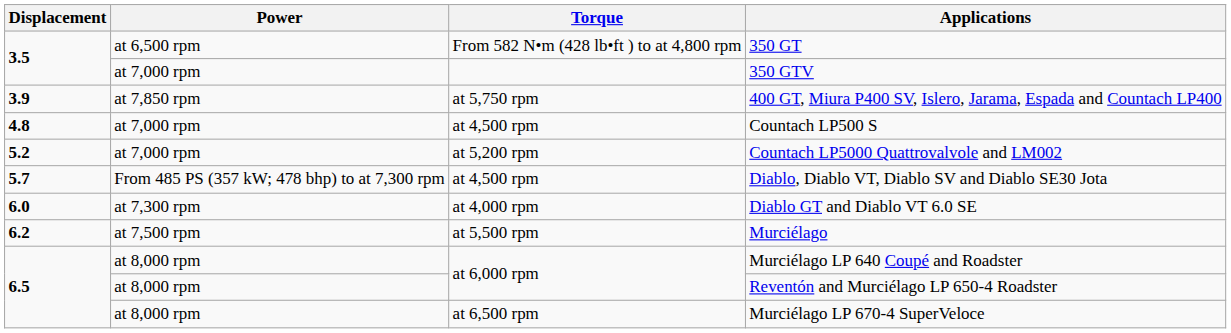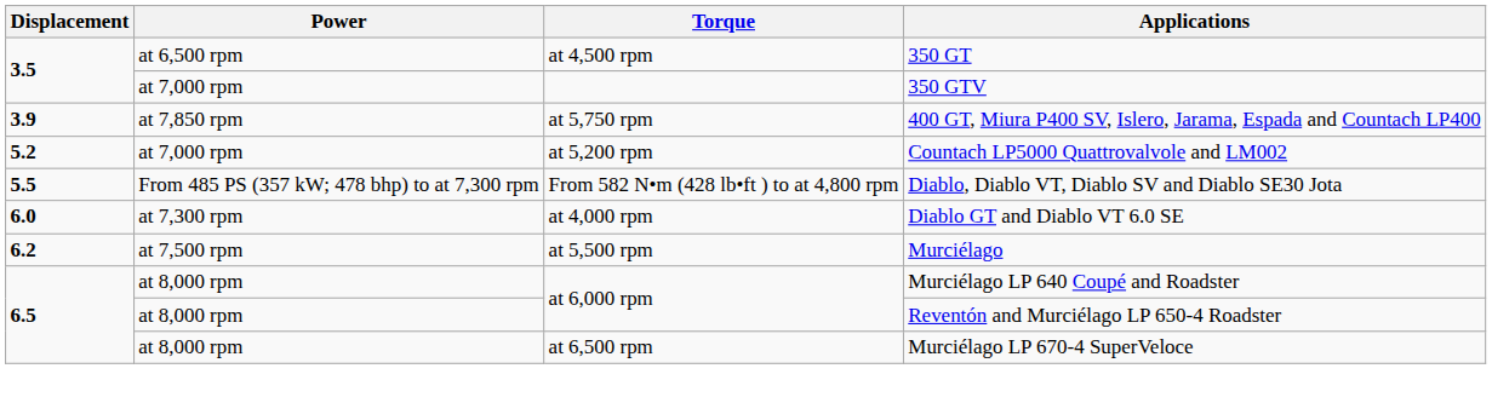 <table class="wikitable">
 <tr>
 <th>Displacement</th>
 <th>Power</th>
 <th><a href='#'>Torque</a></th>
 <th>Applications</th>
 </tr>
 <tr>
 <td rowspan="2"><strong>3.5</strong></td>
 <td> at 6,500 rpm</td>
-<td>From 582 N•m (428 lb•ft ) to  at 4,800 rpm</td>
+<td> at 4,500 rpm</td>
 <td><a href='#'>350 GT</a></td>
 </tr>
 <tr>
 <td> at 7,000 rpm</td>
 <td></td>
 <td><a href='#'>350 GTV</a></td>
 </tr>
 <tr>
 <td><strong>3.9</strong></td>
 <td> at 7,850 rpm</td>
 <td> at 5,750 rpm</td>
 <td><a href='#'>400 GT</a>, <a href='#'>Miura P400 SV</a>, <a href='#'>Islero</a>, <a href='#'>Jarama</a>, <a href='#'>Espada</a> and <a href='#'>Countach LP400</a></td>
 </tr>
 <tr>
-<td><strong>4.8</strong></td>
-<td> at 7,000 rpm</td>
-<td> at 4,500 rpm</td>
-<td>Countach LP500 S</td>
-</tr>
-<tr>
 <td><strong>5.2</strong></td>
 <td> at 7,000 rpm</td>
 <td> at 5,200 rpm</td>
 <td><a href='#'>Countach LP5000 Quattrovalvole</a> and <a href='#'>LM002</a></td>
 </tr>
 <tr>
-<td><strong>5.7</strong></td>
+<td><strong>5.5</strong></td>
 <td>From 485 PS (357 kW; 478 bhp) to  at 7,300 rpm</td>
-<td> at 4,500 rpm</td>
+<td>From 582 N•m (428 lb•ft ) to  at 4,800 rpm</td>
 <td><a href='#'>Diablo</a>, Diablo VT, Diablo SV and Diablo SE30 Jota</td>
 </tr>
 <tr>
 <td><strong>6.0</strong></td>
 <td> at 7,300 rpm</td>
 <td> at 4,000 rpm</td>
 <td><a href='#'>Diablo GT</a> and Diablo VT 6.0 SE</td>
 </tr>
 <tr>
 <td><strong>6.2</strong></td>
 <td> at 7,500 rpm</td>
 <td> at 5,500 rpm</td>
 <td><a href='#'>Murciélago</a></td>
 </tr>
 <tr>
 <td rowspan="3"><strong>6.5</strong></td>
 <td> at 8,000 rpm</td>
 <td rowspan="2"> at 6,000 rpm</td>
 <td>Murciélago LP 640 <a href='#'>Coupé</a> and Roadster</td>
 </tr>
 <tr>
 <td> at 8,000 rpm</td>
 <td><a href='#'>Reventón</a> and Murciélago LP 650-4 Roadster</td>
 </tr>
 <tr>
 <td> at 8,000 rpm</td>
 <td> at 6,500 rpm</td>
 <td>Murciélago LP 670-4 SuperVeloce</td>
 </tr>
 </table>
